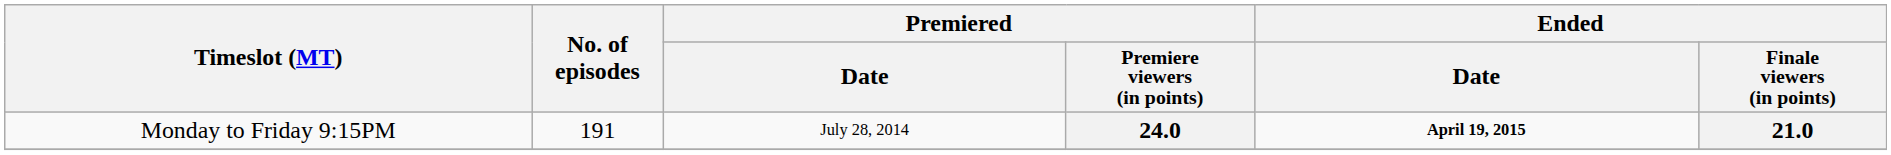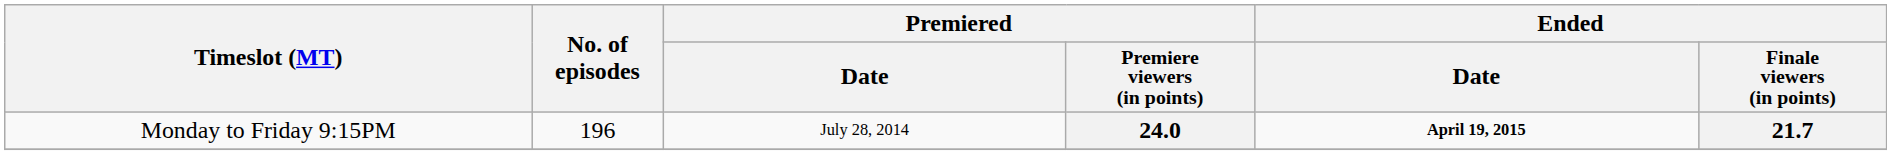 <table class="wikitable plainrowheaders" style="text-align:center; width:100%">
 <tr>
 <th scope="col" style="width:28%;" rowspan="2">Timeslot (<a href='#'>MT</a>)</th>
 <th scope="col" style="width:7%;" rowspan="2">No. of<br>episodes</th>
 <th scope="col" colspan=2>Premiered</th>
 <th scope="col" colspan=2>Ended</th>
 </tr>
 <tr>
 <th scope="col">Date</th>
 <th scope="col" span style="width:10%; font-size:smaller; line-height:100%;">Premiere<br>viewers<br>(in points)</th>
 <th scope="col">Date</th>
 <th scope="col" span style="width:10%; font-size:smaller; line-height:100%;">Finale<br>viewers<br>(in points)</th>
 </tr>
 <tr>
 <td>Monday to Friday 9:15PM</td>
-<td>191</td>
+<td>196</td>
 <td style="font-size:11px;line-height:50%">July 28, 2014</td>
 <th>24.0</th>
 <td style="font-size:11px;line-height:50%"><strong>April 19, 2015</strong></td>
-<th>21.0</th>
+<th>21.7</th>
 </tr>
 <tr>
 </tr>
 </table>
